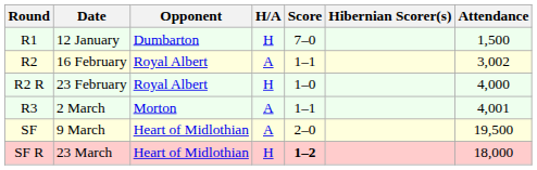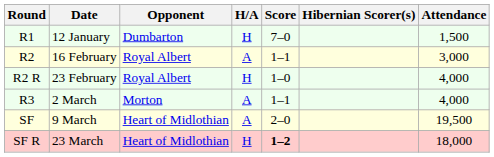 <table class="wikitable" style="text-align:center">
 <tr>
 <th>Round</th>
 <th>Date</th>
 <th>Opponent</th>
 <th>H/A</th>
 <th>Score</th>
 <th>Hibernian Scorer(s)</th>
 <th>Attendance</th>
 </tr>
 <tr bgcolor=#EEFFEE>
 <td>R1</td>
 <td align=left>12 January</td>
 <td align=left><a href='#'>Dumbarton</a></td>
 <td><a href='#'>H</a></td>
 <td>7–0</td>
 <td align=left></td>
 <td>1,500</td>
 </tr>
 <tr bgcolor=#FFFFDD>
 <td>R2</td>
 <td align=left>16 February</td>
 <td align=left><a href='#'>Royal Albert</a></td>
 <td><a href='#'>A</a></td>
 <td>1–1</td>
 <td align=left></td>
-<td>3,002</td>
+<td>3,000</td>
 </tr>
 <tr bgcolor=#EEFFEE>
 <td>R2 R</td>
 <td align=left>23 February</td>
 <td align=left><a href='#'>Royal Albert</a></td>
 <td><a href='#'>H</a></td>
 <td>1–0</td>
 <td align=left></td>
 <td>4,000</td>
 </tr>
 <tr bgcolor=#EEFFEE>
 <td>R3</td>
 <td align=left>2 March</td>
 <td align=left><a href='#'>Morton</a></td>
 <td><a href='#'>A</a></td>
 <td>1–1</td>
 <td align=left></td>
-<td>4,001</td>
+<td>4,000</td>
 </tr>
 <tr bgcolor=#FFFFDD>
 <td>SF</td>
 <td align=left>9 March</td>
 <td align=left><a href='#'>Heart of Midlothian</a></td>
 <td><a href='#'>A</a></td>
 <td>2–0</td>
 <td align=left></td>
 <td>19,500</td>
 </tr>
 <tr bgcolor=#FFCCCC>
 <td>SF R</td>
 <td align=left>23 March</td>
 <td align=left><a href='#'>Heart of Midlothian</a></td>
 <td><a href='#'>H</a></td>
 <td><strong>1–2</strong></td>
 <td align=left></td>
 <td>18,000</td>
 </tr>
 </table>
